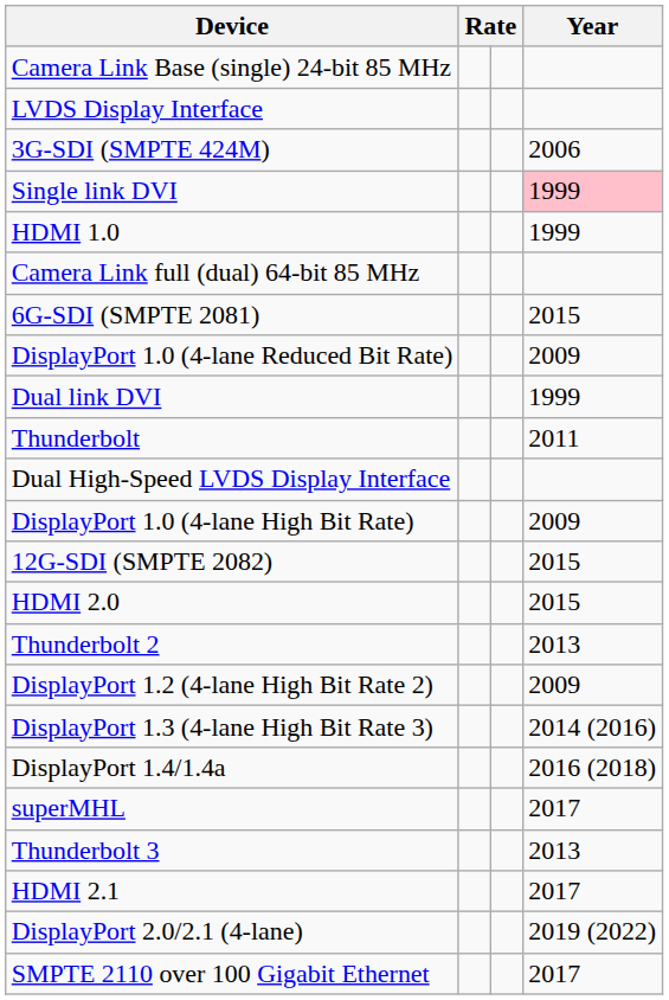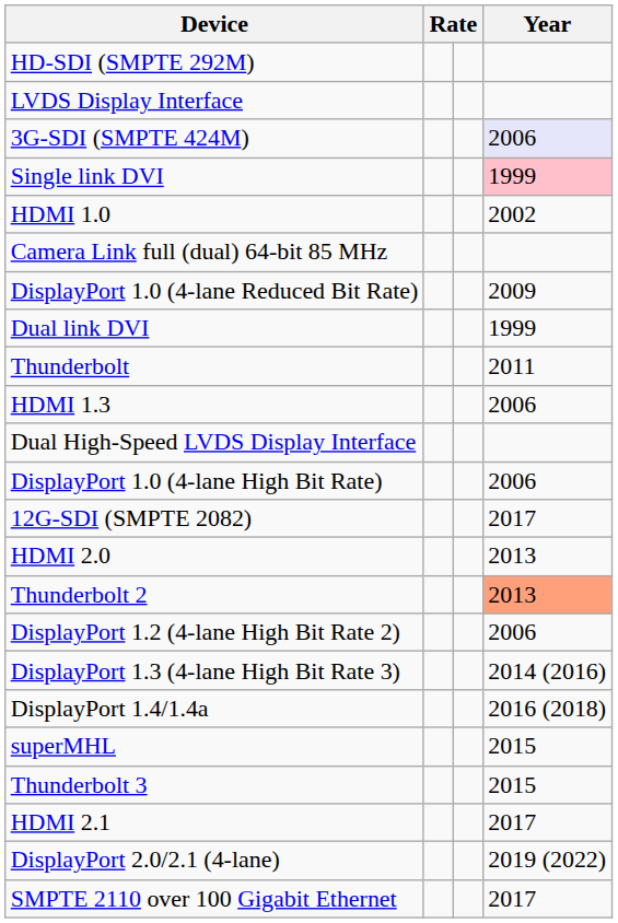 <table class="wikitable sortable">
 <tr>
 <th>Device</th>
 <th colspan=2>Rate</th>
 <th>Year</th>
 </tr>
 <tr>
-<td><a href='#'>Camera Link</a> Base (single) 24-bit 85 MHz</td>
+<td><a href='#'>HD-SDI</a> (<a href='#'>SMPTE 292M</a>)</td>
 <td align=right><strong></strong></td>
 <td align=right></td>
 <td></td>
 </tr>
 <tr>
 <td><a href='#'>LVDS Display Interface</a></td>
 <td align=right><strong></strong></td>
 <td align=right></td>
 <td></td>
 </tr>
 <tr>
 <td><a href='#'>3G-SDI</a> (<a href='#'>SMPTE 424M</a>)</td>
 <td align=right><strong></strong></td>
 <td align=right></td>
-<td>2006</td>
+<td style="background: lavender;">2006</td>
 </tr>
 <tr>
 <td><a href='#'>Single link DVI</a></td>
 <td align=right><strong></strong></td>
 <td align=right> </td>
 <td style="background: pink;">1999</td>
 </tr>
 <tr>
 <td><a href='#'>HDMI</a> 1.0</td>
 <td align=right><strong></strong></td>
 <td align=right> </td>
-<td>1999</td>
+<td>2002</td>
 </tr>
 <tr>
 <td><a href='#'>Camera Link</a> full (dual) 64-bit 85 MHz</td>
 <td align=right><strong></strong></td>
 <td align=right></td>
 <td></td>
-</tr>
-<tr>
-<td><a href='#'>6G-SDI</a> (SMPTE 2081)</td>
-<td align=right><strong></strong></td>
-<td align=right></td>
-<td>2015</td>
 </tr>
 <tr>
 <td><a href='#'>DisplayPort</a> 1.0 (4-lane Reduced Bit Rate)</td>
 <td align=right><strong></strong></td>
 <td align=right> </td>
 <td>2009</td>
 </tr>
 <tr>
 <td><a href='#'>Dual link DVI</a></td>
 <td align=right><strong></strong></td>
 <td align=right> </td>
 <td>1999</td>
 </tr>
 <tr>
 <td><a href='#'>Thunderbolt</a></td>
 <td align=right></td>
 <td align=right></td>
 <td>2011</td>
 </tr>
 <tr>
+<td><a href='#'>HDMI</a> 1.3</td>
+<td align=right><strong></strong></td>
+<td align=right> </td>
+<td>2006</td>
+</tr>
+<tr>
 <td>Dual High-Speed <a href='#'>LVDS Display Interface</a></td>
 <td align=right><strong></strong></td>
 <td align=right></td>
 <td></td>
 </tr>
 <tr>
 <td><a href='#'>DisplayPort</a>  1.0 (4-lane High Bit Rate)</td>
 <td align=right><strong></strong></td>
 <td align=right> </td>
-<td>2009</td>
+<td>2006</td>
 </tr>
 <tr>
 <td><a href='#'>12G-SDI</a> (SMPTE 2082)</td>
 <td align=right><strong></strong></td>
 <td align=right></td>
-<td>2015</td>
+<td>2017</td>
 </tr>
 <tr>
 <td><a href='#'>HDMI</a> 2.0</td>
 <td align=right><strong></strong></td>
 <td align=right> </td>
-<td>2015</td>
+<td>2013</td>
 </tr>
 <tr>
 <td><a href='#'>Thunderbolt 2</a></td>
 <td align=right><strong></strong></td>
 <td align=right></td>
-<td>2013</td>
+<td style="background: lightsalmon;">2013</td>
 </tr>
 <tr>
 <td><a href='#'>DisplayPort</a> 1.2 (4-lane High Bit Rate 2)</td>
 <td align=right><strong></strong></td>
 <td align=right> </td>
-<td>2009</td>
+<td>2006</td>
 </tr>
 <tr>
 <td><a href='#'>DisplayPort</a> 1.3 (4-lane High Bit Rate 3)</td>
 <td align=right><strong></strong></td>
 <td align=right> </td>
 <td>2014 (2016)</td>
 </tr>
 <tr>
 <td>DisplayPort 1.4/1.4a</td>
 <td align=right><strong></strong></td>
 <td align=right></td>
 <td>2016 (2018)</td>
 </tr>
 <tr>
 <td><a href='#'>superMHL</a></td>
 <td align=right><strong></strong></td>
 <td align=right></td>
-<td>2017</td>
+<td>2015</td>
 </tr>
 <tr>
 <td><a href='#'>Thunderbolt 3</a></td>
 <td align=right><strong></strong></td>
 <td align=right></td>
-<td>2013</td>
+<td>2015</td>
 </tr>
 <tr>
 <td><a href='#'>HDMI</a> 2.1</td>
 <td align=right><strong></strong></td>
 <td align=right> </td>
 <td>2017</td>
 </tr>
 <tr>
 <td><a href='#'>DisplayPort</a> 2.0/2.1 (4-lane)</td>
 <td align=right><strong></strong></td>
 <td align=right> </td>
 <td>2019 (2022)</td>
 </tr>
 <tr>
 <td><a href='#'>SMPTE 2110</a> over 100 <a href='#'>Gigabit Ethernet</a></td>
 <td align=right><strong></strong></td>
 <td align=right></td>
 <td>2017</td>
 </tr>
 </table>
